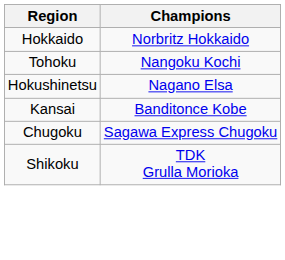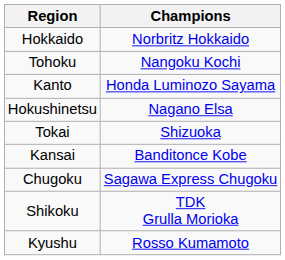 <table class="wikitable" style="text-align:center;">
 <tr>
 <th>Region</th>
 <th>Champions</th>
 </tr>
 <tr>
 <td>Hokkaido</td>
 <td><a href='#'>Norbritz Hokkaido</a></td>
 </tr>
 <tr>
 <td>Tohoku</td>
 <td><a href='#'>Nangoku Kochi</a></td>
 </tr>
 <tr>
+<td>Kanto</td>
+<td><a href='#'>Honda Luminozo Sayama</a></td>
+</tr>
+<tr>
 <td>Hokushinetsu</td>
 <td><a href='#'>Nagano Elsa</a></td>
+</tr>
+<tr>
+<td>Tokai</td>
+<td><a href='#'>Shizuoka</a></td>
 </tr>
 <tr>
 <td>Kansai</td>
 <td><a href='#'>Banditonce Kobe</a></td>
 </tr>
 <tr>
 <td>Chugoku</td>
 <td><a href='#'>Sagawa Express Chugoku</a></td>
 </tr>
 <tr>
 <td>Shikoku</td>
 <td><a href='#'>TDK</a><br><a href='#'>Grulla Morioka</a></td>
 </tr>
+<tr>
+<td>Kyushu</td>
+<td><a href='#'>Rosso Kumamoto</a></td>
+</tr>
 </table>
